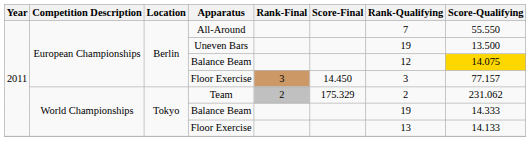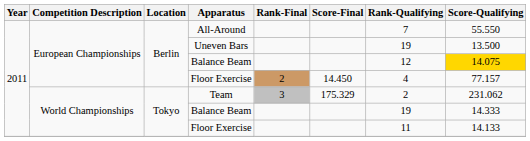 <table class="wikitable" style="text-align:center">
 <tr>
 <th>Year</th>
 <th>Competition Description</th>
 <th>Location</th>
 <th>Apparatus</th>
 <th>Rank-Final</th>
 <th>Score-Final</th>
 <th>Rank-Qualifying</th>
 <th>Score-Qualifying</th>
 </tr>
 <tr>
 <td rowspan=7>2011</td>
 <td rowspan=4>European Championships</td>
 <td rowspan=4>Berlin</td>
 <td>All-Around</td>
 <td></td>
 <td></td>
 <td>7</td>
 <td>55.550</td>
 </tr>
 <tr>
 <td>Uneven Bars</td>
 <td></td>
 <td></td>
 <td>19</td>
 <td>13.500</td>
 </tr>
 <tr>
 <td>Balance Beam</td>
 <td></td>
 <td></td>
 <td>12</td>
 <td style="background: gold;">14.075</td>
 </tr>
 <tr>
 <td>Floor Exercise</td>
-<td bgcolor=cc9966>3</td>
+<td bgcolor=cc9966>2</td>
 <td>14.450</td>
-<td>3</td>
+<td>4</td>
 <td>77.157</td>
 </tr>
 <tr>
 <td rowspan=3>World Championships</td>
 <td rowspan=3>Tokyo</td>
 <td>Team</td>
-<td bgcolor=silver>2</td>
+<td bgcolor=silver>3</td>
 <td>175.329</td>
 <td>2</td>
 <td>231.062</td>
 </tr>
 <tr>
 <td>Balance Beam</td>
 <td></td>
 <td></td>
 <td>19</td>
 <td>14.333</td>
 </tr>
 <tr>
 <td>Floor Exercise</td>
 <td></td>
 <td></td>
-<td>13</td>
+<td>11</td>
 <td>14.133</td>
 </tr>
 <tr>
 </tr>
 </table>
